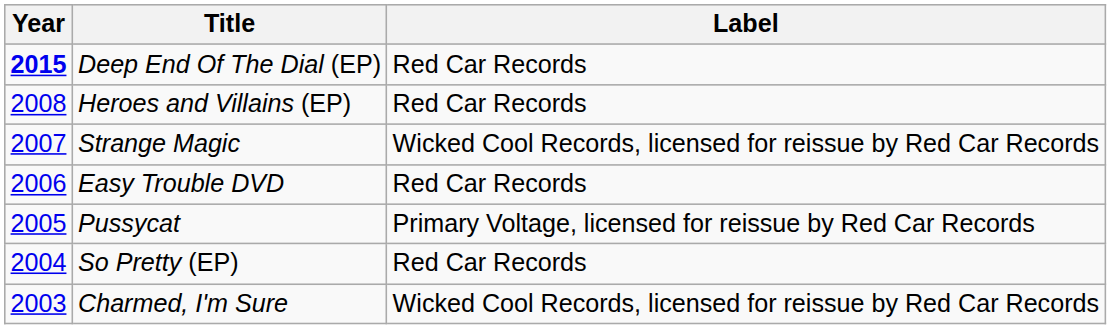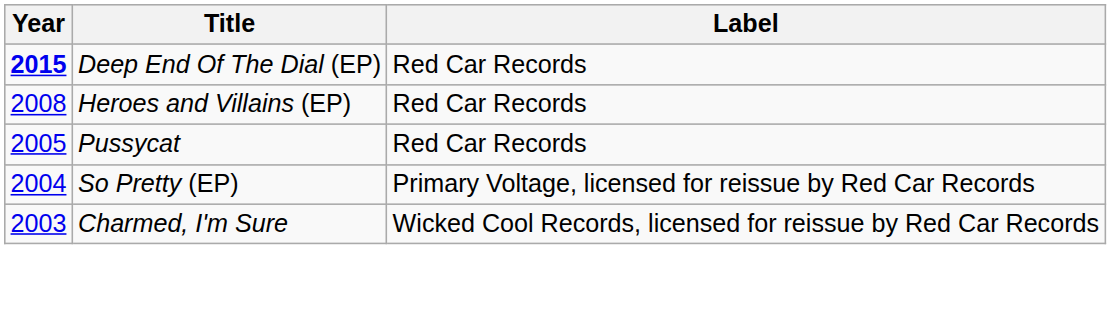 <table class="wikitable">
 <tr>
 <th>Year</th>
 <th>Title</th>
 <th>Label</th>
 </tr>
 <tr>
 <td><strong><a href='#'>2015</a></strong></td>
 <td><em>Deep End Of The Dial</em> (EP)</td>
 <td>Red Car Records</td>
 </tr>
 <tr>
 <td><a href='#'>2008</a></td>
 <td><em>Heroes and Villains</em> (EP)</td>
 <td>Red Car Records</td>
 </tr>
 <tr>
-<td><a href='#'>2007</a></td>
-<td><em>Strange Magic</em></td>
-<td>Wicked Cool Records, licensed for reissue by Red Car Records</td>
-</tr>
-<tr>
-<td><a href='#'>2006</a></td>
-<td><em>Easy Trouble DVD</em></td>
-<td>Red Car Records</td>
-</tr>
-<tr>
 <td><a href='#'>2005</a></td>
 <td><em>Pussycat</em></td>
-<td>Primary Voltage, licensed for reissue by Red Car Records</td>
+<td>Red Car Records</td>
 </tr>
 <tr>
 <td><a href='#'>2004</a></td>
 <td><em>So Pretty</em> (EP)</td>
-<td>Red Car Records</td>
+<td>Primary Voltage, licensed for reissue by Red Car Records</td>
 </tr>
 <tr>
 <td><a href='#'>2003</a></td>
 <td><em>Charmed, I'm Sure</em></td>
 <td>Wicked Cool Records, licensed for reissue by Red Car Records</td>
 </tr>
 </table>
